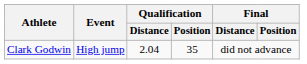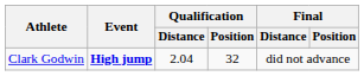 <table class=wikitable style="font-size:90%">
 <tr>
 <th rowspan="2">Athlete</th>
 <th rowspan="2">Event</th>
 <th colspan="2">Qualification</th>
 <th colspan="2">Final</th>
 </tr>
 <tr style="font-size:95%">
 <th>Distance</th>
 <th>Position</th>
 <th>Distance</th>
 <th>Position</th>
 </tr>
 <tr align=center>
 <td align=left><a href='#'>Clark Godwin</a></td>
-<td align=left><a href='#'>High jump</a></td>
+<td align=left><strong><a href='#'>High jump</a></strong></td>
 <td>2.04</td>
-<td>35</td>
+<td>32</td>
 <td colspan=2>did not advance</td>
 </tr>
 </table>
